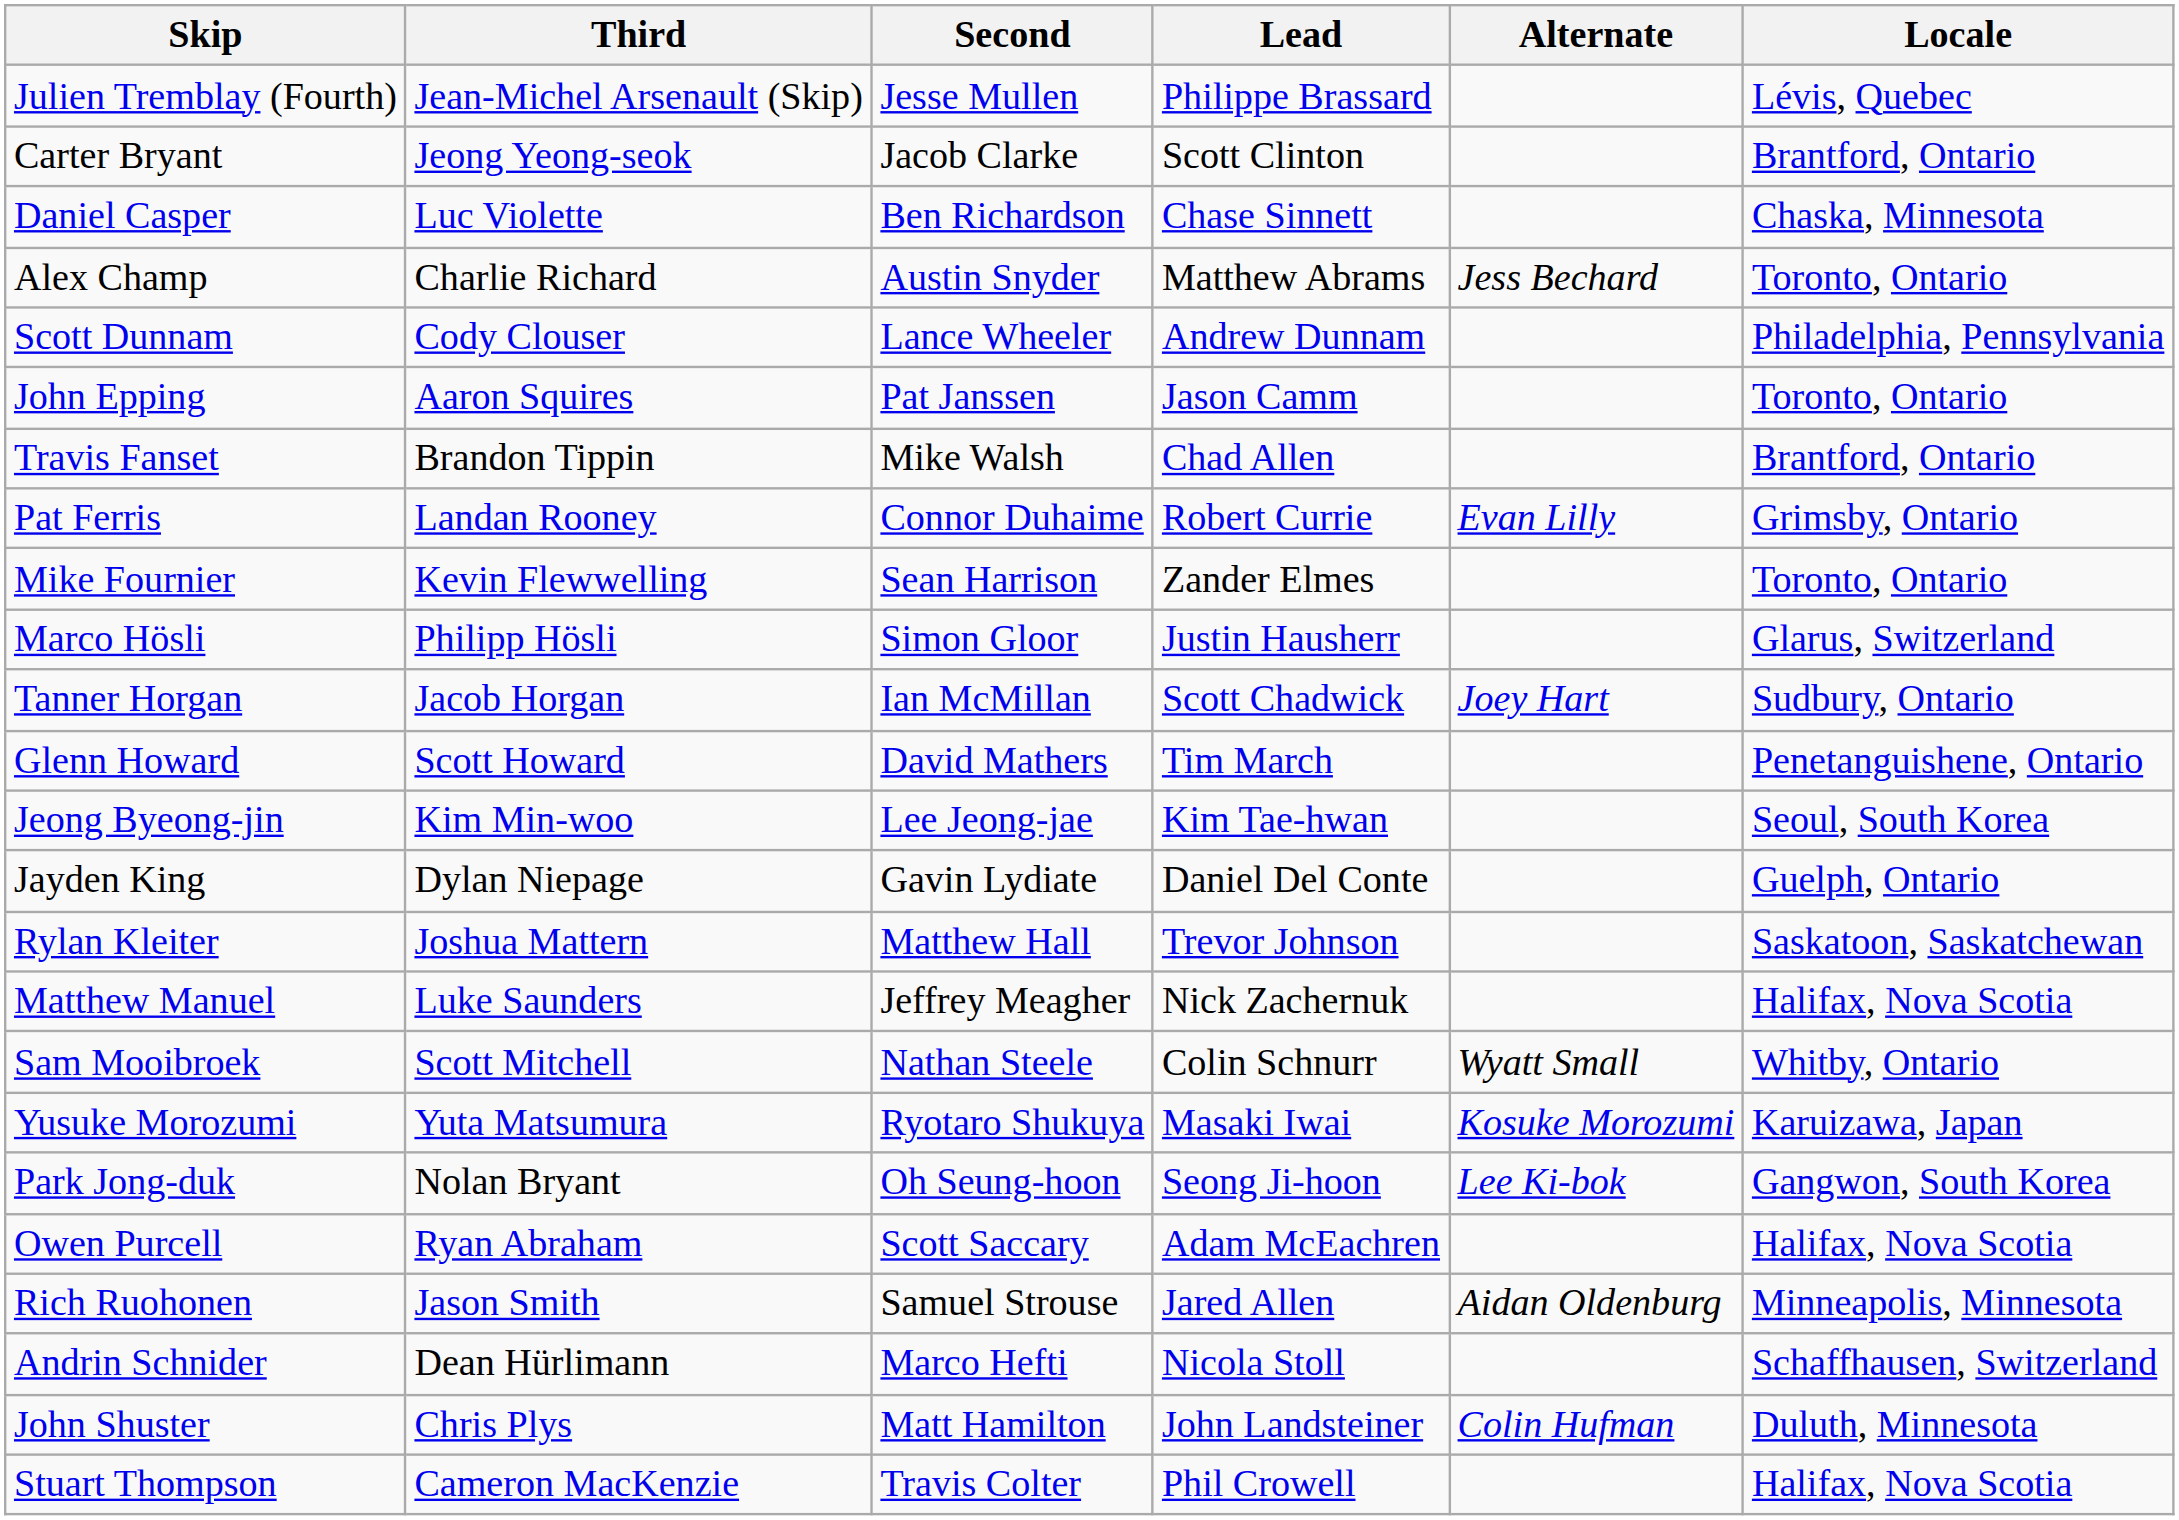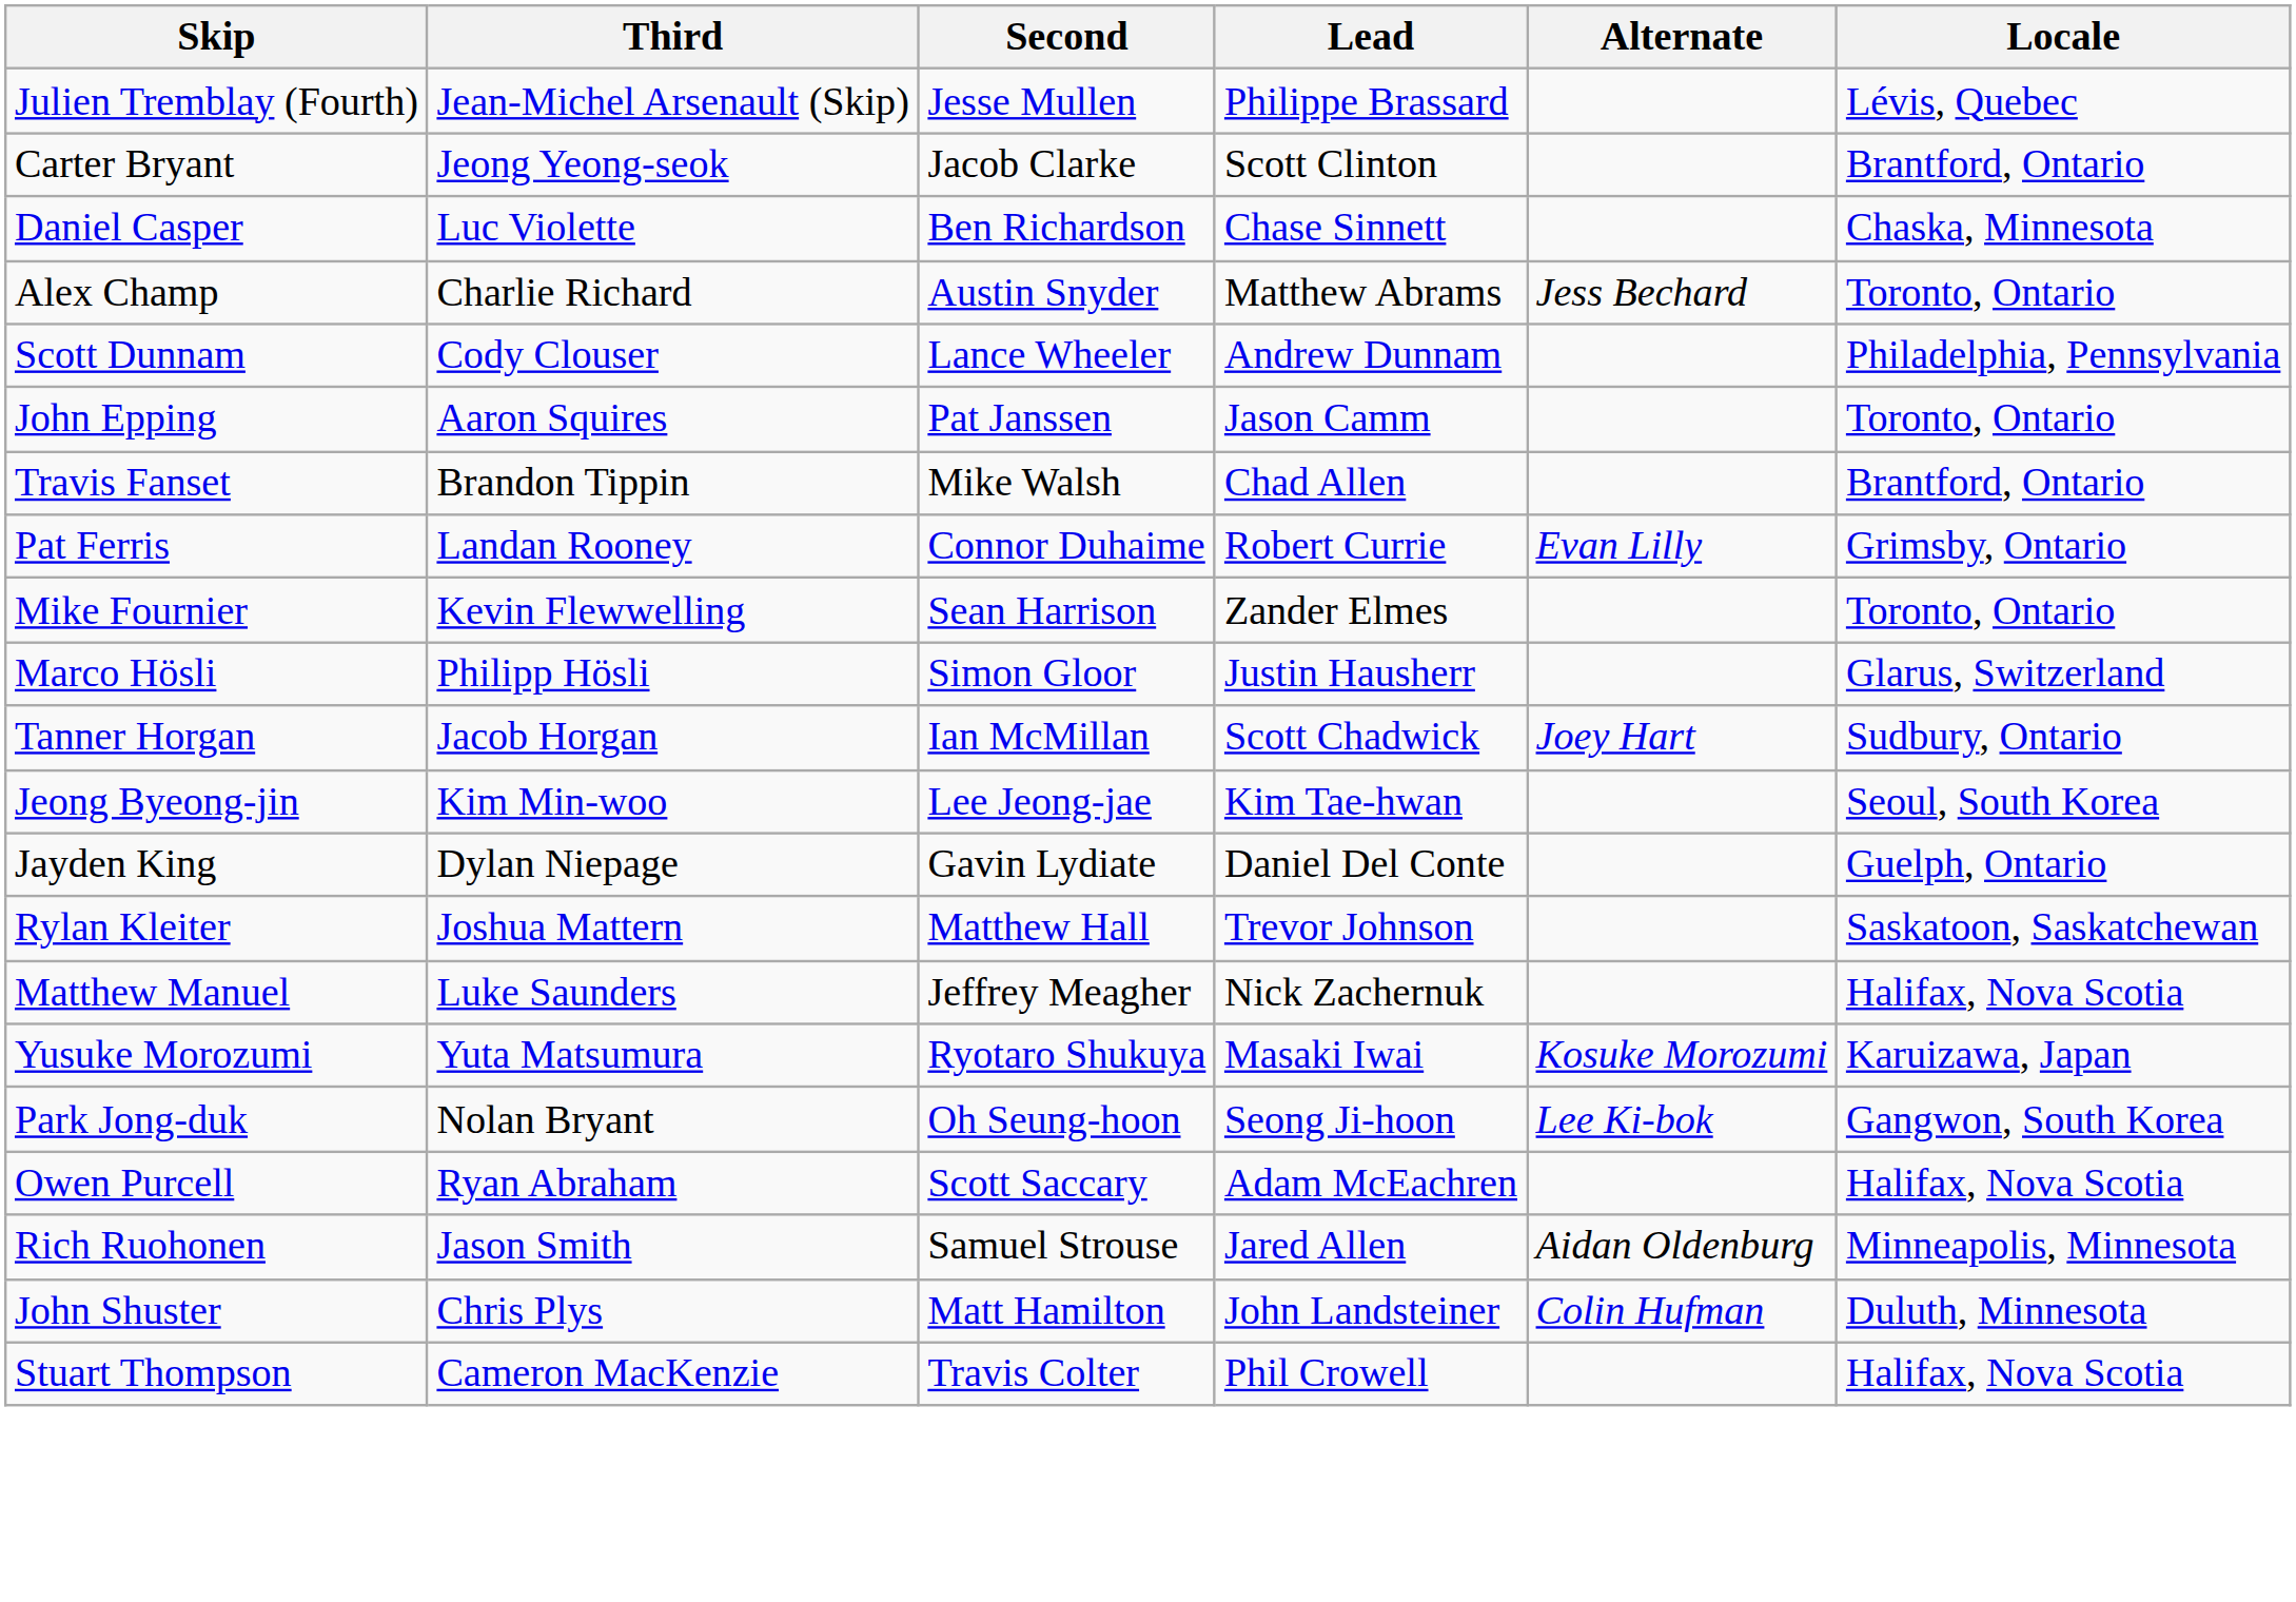 <table class=wikitable>
 <tr>
 <th scope="col">Skip</th>
 <th scope="col">Third</th>
 <th scope="col">Second</th>
 <th scope="col">Lead</th>
 <th scope="col">Alternate</th>
 <th scope="col">Locale</th>
 </tr>
 <tr>
 <td><a href='#'>Julien Tremblay</a> (Fourth)</td>
 <td><a href='#'>Jean-Michel Arsenault</a> (Skip)</td>
 <td><a href='#'>Jesse Mullen</a></td>
 <td><a href='#'>Philippe Brassard</a></td>
 <td></td>
 <td> <a href='#'>Lévis</a>, <a href='#'>Quebec</a></td>
 </tr>
 <tr>
 <td>Carter Bryant</td>
 <td><a href='#'>Jeong Yeong-seok</a></td>
 <td>Jacob Clarke</td>
 <td>Scott Clinton</td>
 <td></td>
 <td> <a href='#'>Brantford</a>, <a href='#'>Ontario</a></td>
 </tr>
 <tr>
 <td><a href='#'>Daniel Casper</a></td>
 <td><a href='#'>Luc Violette</a></td>
 <td><a href='#'>Ben Richardson</a></td>
 <td><a href='#'>Chase Sinnett</a></td>
 <td></td>
 <td> <a href='#'>Chaska</a>, <a href='#'>Minnesota</a></td>
 </tr>
 <tr>
 <td>Alex Champ</td>
 <td>Charlie Richard</td>
 <td><a href='#'>Austin Snyder</a></td>
 <td>Matthew Abrams</td>
 <td><em>Jess Bechard</em></td>
 <td> <a href='#'>Toronto</a>, <a href='#'>Ontario</a></td>
 </tr>
 <tr>
 <td><a href='#'>Scott Dunnam</a></td>
 <td><a href='#'>Cody Clouser</a></td>
 <td><a href='#'>Lance Wheeler</a></td>
 <td><a href='#'>Andrew Dunnam</a></td>
 <td></td>
 <td> <a href='#'>Philadelphia</a>, <a href='#'>Pennsylvania</a></td>
 </tr>
 <tr>
 <td><a href='#'>John Epping</a></td>
 <td><a href='#'>Aaron Squires</a></td>
 <td><a href='#'>Pat Janssen</a></td>
 <td><a href='#'>Jason Camm</a></td>
 <td></td>
 <td> <a href='#'>Toronto</a>, <a href='#'>Ontario</a></td>
 </tr>
 <tr>
 <td><a href='#'>Travis Fanset</a></td>
 <td>Brandon Tippin</td>
 <td>Mike Walsh</td>
 <td><a href='#'>Chad Allen</a></td>
 <td></td>
 <td> <a href='#'>Brantford</a>, <a href='#'>Ontario</a></td>
 </tr>
 <tr>
 <td><a href='#'>Pat Ferris</a></td>
 <td><a href='#'>Landan Rooney</a></td>
 <td><a href='#'>Connor Duhaime</a></td>
 <td><a href='#'>Robert Currie</a></td>
 <td><em><a href='#'>Evan Lilly</a></em></td>
 <td> <a href='#'>Grimsby</a>, <a href='#'>Ontario</a></td>
 </tr>
 <tr>
 <td><a href='#'>Mike Fournier</a></td>
 <td><a href='#'>Kevin Flewwelling</a></td>
 <td><a href='#'>Sean Harrison</a></td>
 <td>Zander Elmes</td>
 <td></td>
 <td> <a href='#'>Toronto</a>, <a href='#'>Ontario</a></td>
 </tr>
 <tr>
 <td><a href='#'>Marco Hösli</a></td>
 <td><a href='#'>Philipp Hösli</a></td>
 <td><a href='#'>Simon Gloor</a></td>
 <td><a href='#'>Justin Hausherr</a></td>
 <td></td>
 <td> <a href='#'>Glarus</a>, <a href='#'>Switzerland</a></td>
 </tr>
 <tr>
 <td><a href='#'>Tanner Horgan</a></td>
 <td><a href='#'>Jacob Horgan</a></td>
 <td><a href='#'>Ian McMillan</a></td>
 <td><a href='#'>Scott Chadwick</a></td>
 <td><em><a href='#'>Joey Hart</a></em></td>
 <td> <a href='#'>Sudbury</a>, <a href='#'>Ontario</a></td>
 </tr>
 <tr>
-<td><a href='#'>Glenn Howard</a></td>
-<td><a href='#'>Scott Howard</a></td>
-<td><a href='#'>David Mathers</a></td>
-<td><a href='#'>Tim March</a></td>
-<td></td>
-<td> <a href='#'>Penetanguishene</a>, <a href='#'>Ontario</a></td>
-</tr>
-<tr>
 <td><a href='#'>Jeong Byeong-jin</a></td>
 <td><a href='#'>Kim Min-woo</a></td>
 <td><a href='#'>Lee Jeong-jae</a></td>
 <td><a href='#'>Kim Tae-hwan</a></td>
 <td></td>
 <td> <a href='#'>Seoul</a>, <a href='#'>South Korea</a></td>
 </tr>
 <tr>
 <td>Jayden King</td>
 <td>Dylan Niepage</td>
 <td>Gavin Lydiate</td>
 <td>Daniel Del Conte</td>
 <td></td>
 <td> <a href='#'>Guelph</a>, <a href='#'>Ontario</a></td>
 </tr>
 <tr>
 <td><a href='#'>Rylan Kleiter</a></td>
 <td><a href='#'>Joshua Mattern</a></td>
 <td><a href='#'>Matthew Hall</a></td>
 <td><a href='#'>Trevor Johnson</a></td>
 <td></td>
 <td> <a href='#'>Saskatoon</a>, <a href='#'>Saskatchewan</a></td>
 </tr>
 <tr>
 <td><a href='#'>Matthew Manuel</a></td>
 <td><a href='#'>Luke Saunders</a></td>
 <td>Jeffrey Meagher</td>
 <td>Nick Zachernuk</td>
 <td></td>
 <td> <a href='#'>Halifax</a>, <a href='#'>Nova Scotia</a></td>
-</tr>
-<tr>
-<td><a href='#'>Sam Mooibroek</a></td>
-<td><a href='#'>Scott Mitchell</a></td>
-<td><a href='#'>Nathan Steele</a></td>
-<td>Colin Schnurr</td>
-<td><em>Wyatt Small</em></td>
-<td> <a href='#'>Whitby</a>, <a href='#'>Ontario</a></td>
 </tr>
 <tr>
 <td><a href='#'>Yusuke Morozumi</a></td>
 <td><a href='#'>Yuta Matsumura</a></td>
 <td><a href='#'>Ryotaro Shukuya</a></td>
 <td><a href='#'>Masaki Iwai</a></td>
 <td><em><a href='#'>Kosuke Morozumi</a></em></td>
 <td> <a href='#'>Karuizawa</a>, <a href='#'>Japan</a></td>
 </tr>
 <tr>
 <td><a href='#'>Park Jong-duk</a></td>
 <td>Nolan Bryant</td>
 <td><a href='#'>Oh Seung-hoon</a></td>
 <td><a href='#'>Seong Ji-hoon</a></td>
 <td><em><a href='#'>Lee Ki-bok</a></em></td>
 <td> <a href='#'>Gangwon</a>, <a href='#'>South Korea</a></td>
 </tr>
 <tr>
 <td><a href='#'>Owen Purcell</a></td>
 <td><a href='#'>Ryan Abraham</a></td>
 <td><a href='#'>Scott Saccary</a></td>
 <td><a href='#'>Adam McEachren</a></td>
 <td></td>
 <td> <a href='#'>Halifax</a>, <a href='#'>Nova Scotia</a></td>
 </tr>
 <tr>
 <td><a href='#'>Rich Ruohonen</a></td>
 <td><a href='#'>Jason Smith</a></td>
 <td>Samuel Strouse</td>
 <td><a href='#'>Jared Allen</a></td>
 <td><em>Aidan Oldenburg</em></td>
 <td> <a href='#'>Minneapolis</a>, <a href='#'>Minnesota</a></td>
 </tr>
 <tr>
-<td><a href='#'>Andrin Schnider</a></td>
-<td>Dean Hürlimann</td>
-<td><a href='#'>Marco Hefti</a></td>
-<td><a href='#'>Nicola Stoll</a></td>
-<td></td>
-<td> <a href='#'>Schaffhausen</a>, <a href='#'>Switzerland</a></td>
-</tr>
-<tr>
 <td><a href='#'>John Shuster</a></td>
 <td><a href='#'>Chris Plys</a></td>
 <td><a href='#'>Matt Hamilton</a></td>
 <td><a href='#'>John Landsteiner</a></td>
 <td><em><a href='#'>Colin Hufman</a></em></td>
 <td> <a href='#'>Duluth</a>, <a href='#'>Minnesota</a></td>
 </tr>
 <tr>
 <td><a href='#'>Stuart Thompson</a></td>
 <td><a href='#'>Cameron MacKenzie</a></td>
 <td><a href='#'>Travis Colter</a></td>
 <td><a href='#'>Phil Crowell</a></td>
 <td></td>
 <td> <a href='#'>Halifax</a>, <a href='#'>Nova Scotia</a></td>
 </tr>
 </table>
